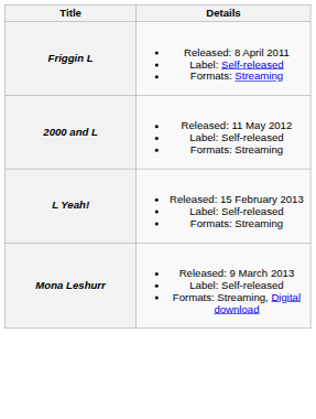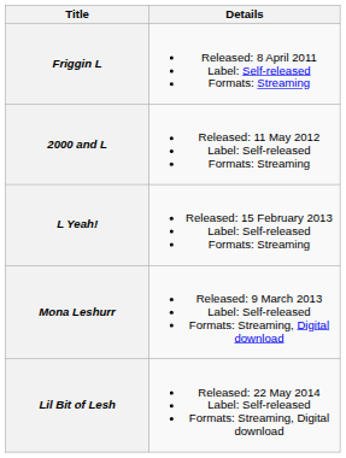 <table class="wikitable plainrowheaders" style="text-align:center;">
 <tr>
 <th scope="col" style="width:12em;">Title</th>
 <th scope="col" style="width:16em;">Details</th>
 </tr>
 <tr>
 <th scope="row"><em>Friggin L</em></th>
 <td><br><ul><li>Released: 8 April 2011</li><li>Label: <a href='#'>Self-released</a></li><li>Formats: <a href='#'>Streaming</a></li></ul></td>
 </tr>
 <tr>
 <th scope="row"><em>2000 and L</em></th>
 <td><br><ul><li>Released: 11 May 2012</li><li>Label: Self-released</li><li>Formats: Streaming</li></ul></td>
 </tr>
 <tr>
 <th scope="row"><em>L Yeah!</em></th>
 <td><br><ul><li>Released: 15 February 2013</li><li>Label: Self-released</li><li>Formats: Streaming</li></ul></td>
 </tr>
 <tr>
 <th scope="row"><em>Mona Leshurr</em></th>
 <td><br><ul><li>Released: 9 March 2013</li><li>Label: Self-released</li><li>Formats: Streaming, <a href='#'>Digital download</a></li></ul></td>
 </tr>
+<tr>
+<th scope="row"><em>Lil Bit of Lesh</em></th>
+<td><br><ul><li>Released: 22 May 2014</li><li>Label: Self-released</li><li>Formats: Streaming, Digital download</li></ul></td>
+</tr>
 </table>
